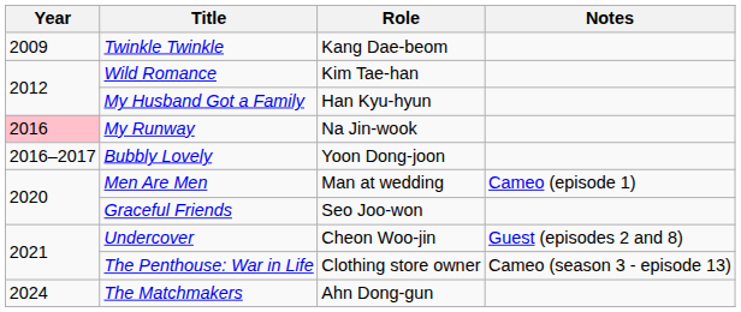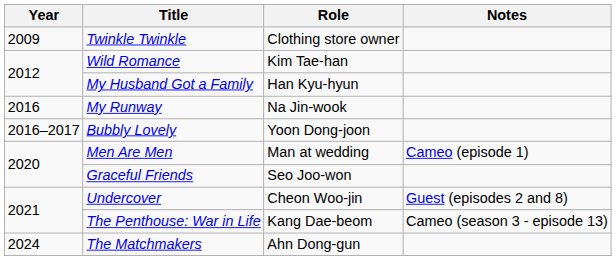 <table class="wikitable sortable plainrowheaders">
 <tr>
 <th scope="col">Year</th>
 <th scope="col">Title</th>
 <th scope="col">Role</th>
 <th scope="col">Notes</th>
 </tr>
 <tr>
 <td>2009</td>
 <td><em><a href='#'>Twinkle Twinkle</a></em></td>
-<td>Kang Dae-beom</td>
+<td>Clothing store owner</td>
 <td></td>
 </tr>
 <tr>
 <td rowspan="2">2012</td>
 <td><em><a href='#'>Wild Romance</a></em></td>
 <td>Kim Tae-han</td>
 <td></td>
 </tr>
 <tr>
 <td><em><a href='#'>My Husband Got a Family</a></em></td>
 <td>Han Kyu-hyun</td>
 <td></td>
 </tr>
 <tr>
-<td style="background: pink;">2016</td>
+<td>2016</td>
 <td><em><a href='#'>My Runway</a></em></td>
 <td>Na Jin-wook</td>
 <td></td>
 </tr>
 <tr>
 <td>2016–2017</td>
 <td><em><a href='#'>Bubbly Lovely</a></em></td>
 <td>Yoon Dong-joon</td>
 <td></td>
 </tr>
 <tr>
 <td rowspan="2">2020</td>
 <td><em><a href='#'>Men Are Men</a></em></td>
 <td>Man at wedding</td>
 <td><a href='#'>Cameo</a> (episode 1)</td>
 </tr>
 <tr>
 <td><em><a href='#'>Graceful Friends</a></em></td>
 <td>Seo Joo-won</td>
 <td></td>
 </tr>
 <tr>
 <td rowspan="2">2021</td>
 <td><em><a href='#'>Undercover</a></em></td>
 <td>Cheon Woo-jin</td>
 <td><a href='#'>Guest</a> (episodes 2 and 8)</td>
 </tr>
 <tr>
 <td><em><a href='#'>The Penthouse: War in Life</a></em></td>
-<td>Clothing store owner</td>
+<td>Kang Dae-beom</td>
 <td>Cameo (season 3 - episode 13)</td>
 </tr>
 <tr>
 <td>2024</td>
 <td><em><a href='#'>The Matchmakers</a></em></td>
 <td>Ahn Dong-gun</td>
 <td></td>
 </tr>
 </table>
